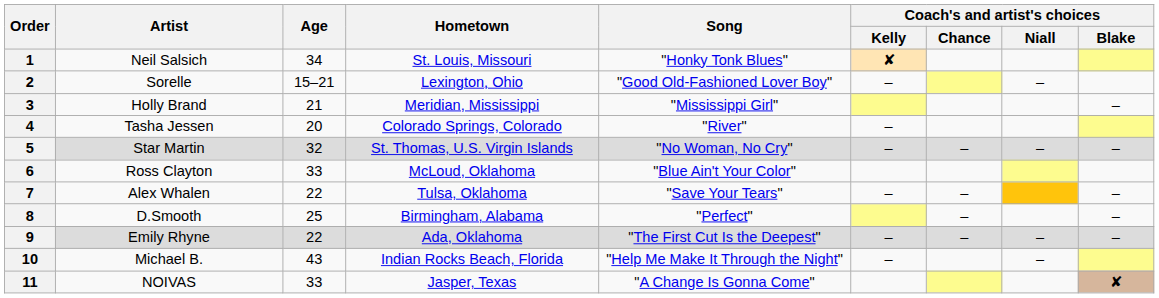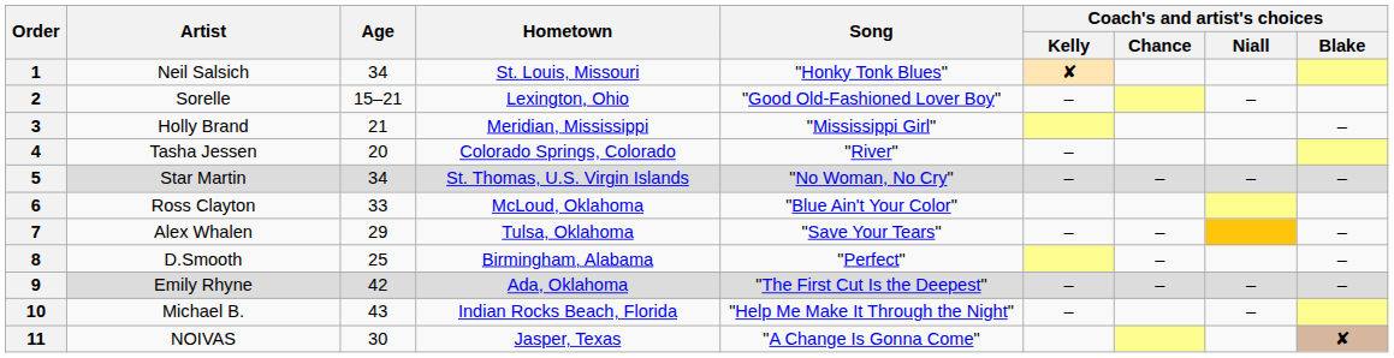 <table class="wikitable" style="text-align:center; line-height:17px; width:100%">
 <tr>
 <th scope="col" rowspan="2" style="width:04%">Order</th>
 <th scope="col" rowspan="2" style="width:18%">Artist</th>
 <th scope="col" rowspan="2" style="width:05%">Age</th>
 <th scope="col" rowspan="2" style="width:20%">Hometown</th>
 <th scope="col" rowspan="2" style="width:20%">Song</th>
 <th scope="col" colspan="4" style="width:24%">Coach's and artist's choices</th>
 </tr>
 <tr>
 <th style="width:06%">Kelly</th>
 <th style="width:06%">Chance</th>
 <th style="width:06%">Niall</th>
 <th style="width:06%">Blake</th>
 </tr>
 <tr>
 <th scope="row">1</th>
 <td>Neil Salsich</td>
 <td>34</td>
 <td><a href='#'>St. Louis, Missouri</a></td>
 <td>"<a href='#'>Honky Tonk Blues</a>"</td>
 <td style="background:#ffe5b4">✘</td>
 <td><em></em></td>
 <td><em></em></td>
 <td style="background:#fdfc8f"><em></em></td>
 </tr>
 <tr>
 <th scope="row">2</th>
 <td>Sorelle<br></td>
 <td>15–21</td>
 <td><a href='#'>Lexington, Ohio</a></td>
 <td>"<a href='#'>Good Old-Fashioned Lover Boy</a>"</td>
 <td>–</td>
 <td style="background:#fdfc8f"><em></em></td>
 <td>–</td>
 <td><em></em></td>
 </tr>
 <tr>
 <th scope="row">3</th>
 <td>Holly Brand</td>
 <td>21</td>
 <td><a href='#'>Meridian, Mississippi</a></td>
 <td>"<a href='#'>Mississippi Girl</a>"</td>
 <td style="background:#fdfc8f"><em></em></td>
 <td><em></em></td>
 <td><em></em></td>
 <td>–</td>
 </tr>
 <tr>
 <th scope="row">4</th>
 <td>Tasha Jessen</td>
 <td>20</td>
 <td><a href='#'>Colorado Springs, Colorado</a></td>
 <td>"<a href='#'>River</a>"</td>
 <td>–</td>
 <td><em></em></td>
 <td><em></em></td>
 <td style="background:#fdfc8f"><em></em></td>
 </tr>
 <tr style="background:#DCDCDC">
 <th scope="row">5</th>
 <td>Star Martin</td>
-<td>32</td>
+<td>34</td>
 <td><a href='#'>St. Thomas, U.S. Virgin Islands</a></td>
 <td>"<a href='#'>No Woman, No Cry</a>"</td>
 <td>–</td>
 <td>–</td>
 <td>–</td>
 <td>–</td>
 </tr>
 <tr>
 <th scope="row">6</th>
 <td>Ross Clayton</td>
 <td>33</td>
 <td><a href='#'>McLoud, Oklahoma</a></td>
 <td>"<a href='#'>Blue Ain't Your Color</a>"</td>
 <td><em></em></td>
 <td><em></em></td>
 <td style="background:#fdfc8f"><em></em></td>
 <td><em></em></td>
 </tr>
 <tr>
 <th scope="row">7</th>
 <td>Alex Whalen</td>
-<td>22</td>
+<td>29</td>
 <td><a href='#'>Tulsa, Oklahoma</a></td>
 <td>"<a href='#'>Save Your Tears</a>"</td>
 <td>–</td>
 <td>–</td>
 <td style="background:#ffc40c"><em></em></td>
 <td>–</td>
 </tr>
 <tr>
 <th scope="row">8</th>
 <td>D.Smooth</td>
 <td>25</td>
 <td><a href='#'>Birmingham, Alabama</a></td>
 <td>"<a href='#'>Perfect</a>"</td>
 <td style="background:#fdfc8f"><em></em></td>
 <td>–</td>
 <td><em></em></td>
 <td>–</td>
 </tr>
 <tr style="background:#DCDCDC">
 <th scope="row">9</th>
 <td>Emily Rhyne</td>
-<td>22</td>
+<td>42</td>
 <td><a href='#'>Ada, Oklahoma</a></td>
 <td>"<a href='#'>The First Cut Is the Deepest</a>"</td>
 <td>–</td>
 <td>–</td>
 <td>–</td>
 <td>–</td>
 </tr>
 <tr>
 <th scope="row">10</th>
 <td>Michael B.</td>
 <td>43</td>
 <td><a href='#'>Indian Rocks Beach, Florida</a></td>
 <td>"<a href='#'>Help Me Make It Through the Night</a>"</td>
 <td>–</td>
 <td><em></em></td>
 <td>–</td>
 <td style="background:#fdfc8f"><em></em></td>
 </tr>
 <tr>
 <th scope="row">11</th>
 <td>NOIVAS</td>
-<td>33</td>
+<td>30</td>
 <td><a href='#'>Jasper, Texas</a></td>
 <td>"<a href='#'>A Change Is Gonna Come</a>"</td>
 <td><em></em></td>
 <td style="background:#fdfc8f"><em></em></td>
 <td><em></em></td>
 <td style="background:#d6b69c">✘</td>
 </tr>
 </table>
